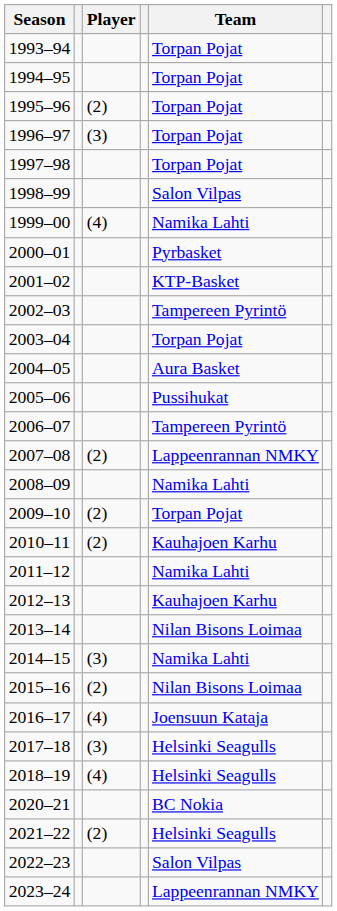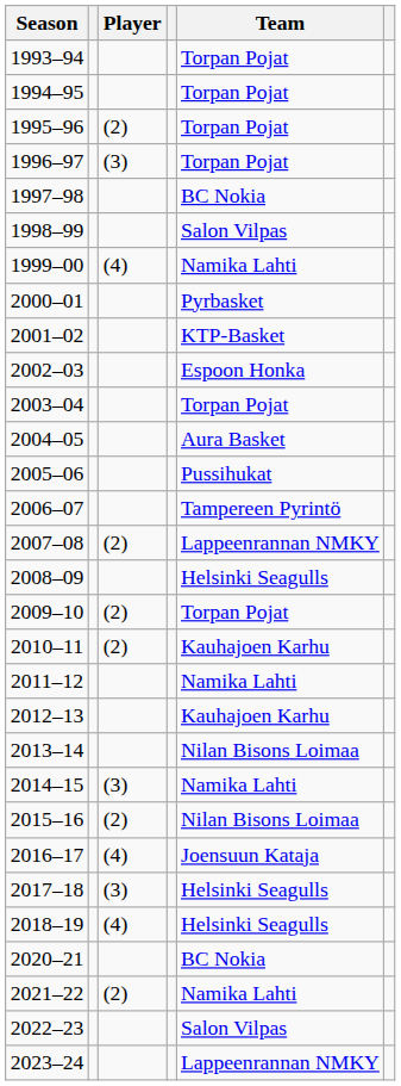 <table class="wikitable sortable" style="font-size:95%;">
 <tr>
 <th>Season</th>
 <th></th>
 <th>Player</th>
 <th></th>
 <th>Team</th>
 <th class=unsortable></th>
 </tr>
 <tr>
 <td style="text-align: center;">1993–94</td>
 <td style="text-align: center;"></td>
 <td></td>
 <td style="text-align: center;"></td>
 <td><a href='#'>Torpan Pojat</a></td>
 <td></td>
 </tr>
 <tr>
 <td style="text-align: center;">1994–95</td>
 <td style="text-align: center;"></td>
 <td></td>
 <td style="text-align: center;"></td>
 <td><a href='#'>Torpan Pojat</a></td>
 <td></td>
 </tr>
 <tr>
 <td style="text-align: center;">1995–96</td>
 <td style="text-align: center;"></td>
 <td> (2)</td>
 <td style="text-align: center;"></td>
 <td><a href='#'>Torpan Pojat</a></td>
 <td></td>
 </tr>
 <tr>
 <td style="text-align: center;">1996–97</td>
 <td style="text-align: center;"></td>
 <td> (3)</td>
 <td style="text-align: center;"></td>
 <td><a href='#'>Torpan Pojat</a></td>
 <td></td>
 </tr>
 <tr>
 <td style="text-align: center;">1997–98</td>
 <td style="text-align: center;"></td>
 <td></td>
 <td style="text-align: center;"></td>
-<td><a href='#'>Torpan Pojat</a></td>
+<td><a href='#'>BC Nokia</a></td>
 <td></td>
 </tr>
 <tr>
 <td style="text-align: center;">1998–99</td>
 <td style="text-align: center;"></td>
 <td></td>
 <td style="text-align: center;"></td>
 <td><a href='#'>Salon Vilpas</a></td>
 <td></td>
 </tr>
 <tr>
 <td style="text-align: center;">1999–00</td>
 <td style="text-align: center;"></td>
 <td> (4)</td>
 <td style="text-align: center;"></td>
 <td><a href='#'>Namika Lahti</a></td>
 <td></td>
 </tr>
 <tr>
 <td style="text-align: center;">2000–01</td>
 <td style="text-align: center;"></td>
 <td></td>
 <td style="text-align: center;"></td>
 <td><a href='#'>Pyrbasket</a></td>
 <td></td>
 </tr>
 <tr>
 <td style="text-align: center;">2001–02</td>
 <td style="text-align: center;"></td>
 <td></td>
 <td style="text-align: center;"></td>
 <td><a href='#'>KTP-Basket</a></td>
 <td></td>
 </tr>
 <tr>
 <td style="text-align: center;">2002–03</td>
 <td style="text-align: center;"></td>
 <td></td>
 <td style="text-align: center;"></td>
-<td><a href='#'>Tampereen Pyrintö</a></td>
+<td><a href='#'>Espoon Honka</a></td>
 <td></td>
 </tr>
 <tr>
 <td style="text-align: center;">2003–04</td>
 <td style="text-align: center;"></td>
 <td></td>
 <td style="text-align: center;"></td>
 <td><a href='#'>Torpan Pojat</a></td>
 <td></td>
 </tr>
 <tr>
 <td style="text-align: center;">2004–05</td>
 <td style="text-align: center;"></td>
 <td></td>
 <td style="text-align: center;"></td>
 <td><a href='#'>Aura Basket</a></td>
 <td></td>
 </tr>
 <tr>
 <td style="text-align: center;">2005–06</td>
 <td style="text-align: center;"></td>
 <td></td>
 <td style="text-align: center;"></td>
 <td><a href='#'>Pussihukat</a></td>
 <td></td>
 </tr>
 <tr>
 <td style="text-align: center;">2006–07</td>
 <td style="text-align: center;"></td>
 <td></td>
 <td style="text-align: center;"></td>
 <td><a href='#'>Tampereen Pyrintö</a></td>
 <td></td>
 </tr>
 <tr>
 <td style="text-align: center;">2007–08</td>
 <td style="text-align: center;"></td>
 <td> (2)</td>
 <td style="text-align: center;"></td>
 <td><a href='#'>Lappeenrannan NMKY</a></td>
 <td></td>
 </tr>
 <tr>
 <td style="text-align: center;">2008–09</td>
 <td style="text-align: center;"></td>
 <td></td>
 <td style="text-align: center;"></td>
-<td><a href='#'>Namika Lahti</a></td>
+<td><a href='#'>Helsinki Seagulls</a></td>
 <td></td>
 </tr>
 <tr>
 <td style="text-align: center;">2009–10</td>
 <td style="text-align: center;"></td>
 <td> (2)</td>
 <td style="text-align: center;"></td>
 <td><a href='#'>Torpan Pojat</a></td>
 <td align=center></td>
 </tr>
 <tr>
 <td style="text-align: center;">2010–11</td>
 <td style="text-align: center;"></td>
 <td> (2)</td>
 <td style="text-align: center;"></td>
 <td><a href='#'>Kauhajoen Karhu</a></td>
 <td></td>
 </tr>
 <tr>
 <td style="text-align: center;">2011–12</td>
 <td style="text-align: center;"></td>
 <td></td>
 <td style="text-align: center;"></td>
 <td><a href='#'>Namika Lahti</a></td>
 <td align=center></td>
 </tr>
 <tr>
 <td style="text-align: center;">2012–13</td>
 <td style="text-align: center;"></td>
 <td></td>
 <td style="text-align: center;"></td>
 <td><a href='#'>Kauhajoen Karhu</a></td>
 <td align=center></td>
 </tr>
 <tr>
 <td style="text-align: center;">2013–14</td>
 <td style="text-align: center;"></td>
 <td></td>
 <td style="text-align: center;"></td>
 <td><a href='#'>Nilan Bisons Loimaa</a></td>
 <td align=center></td>
 </tr>
 <tr>
 <td style="text-align: center;">2014–15</td>
 <td style="text-align: center;"></td>
 <td> (3)</td>
 <td style="text-align: center;"></td>
 <td><a href='#'>Namika Lahti</a></td>
 <td align=center></td>
 </tr>
 <tr>
 <td style="text-align: center;">2015–16</td>
 <td style="text-align: center;"></td>
 <td> (2)</td>
 <td style="text-align: center;"></td>
 <td><a href='#'>Nilan Bisons Loimaa</a></td>
 <td align=center></td>
 </tr>
 <tr>
 <td style="text-align: center;">2016–17</td>
 <td style="text-align: center;"></td>
 <td> (4)</td>
 <td style="text-align: center;"></td>
 <td><a href='#'>Joensuun Kataja</a></td>
 <td align=center></td>
 </tr>
 <tr>
 <td style="text-align: center;">2017–18</td>
 <td style="text-align: center;"></td>
 <td> (3)</td>
 <td style="text-align: center;"></td>
 <td><a href='#'>Helsinki Seagulls</a></td>
 <td align=center></td>
 </tr>
 <tr>
 <td style="text-align: center;">2018–19</td>
 <td style="text-align: center;"></td>
 <td> (4)</td>
 <td style="text-align: center;"></td>
 <td><a href='#'>Helsinki Seagulls</a></td>
 <td align=center></td>
 </tr>
 <tr>
 <td style="text-align: center;">2020–21</td>
 <td style="text-align: center;"></td>
 <td></td>
 <td style="text-align: center;"></td>
 <td><a href='#'>BC Nokia</a></td>
 <td></td>
 </tr>
 <tr>
 <td style="text-align: center;">2021–22</td>
 <td style="text-align: center;"></td>
 <td> (2)</td>
 <td style="text-align: center;"></td>
-<td><a href='#'>Helsinki Seagulls</a></td>
+<td><a href='#'>Namika Lahti</a></td>
 <td></td>
 </tr>
 <tr>
 <td style="text-align: center;">2022–23</td>
 <td style="text-align: center;"></td>
 <td></td>
 <td style="text-align: center;"></td>
 <td><a href='#'>Salon Vilpas</a></td>
 <td></td>
 </tr>
 <tr>
 <td style="text-align: center;">2023–24</td>
 <td style="text-align: center;"></td>
 <td></td>
 <td style="text-align: center;"></td>
 <td><a href='#'>Lappeenrannan NMKY</a></td>
 <td></td>
 </tr>
 </table>
